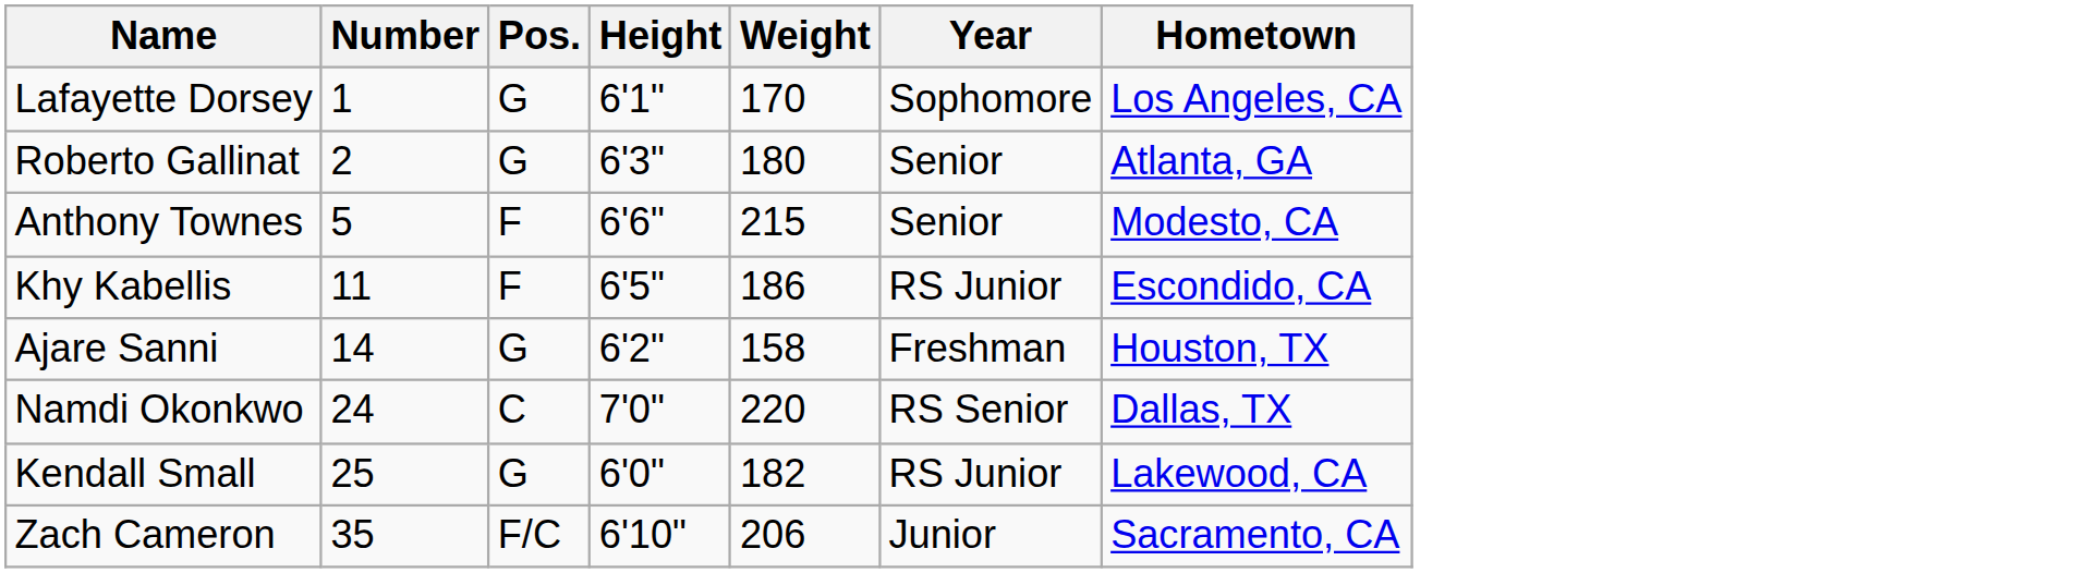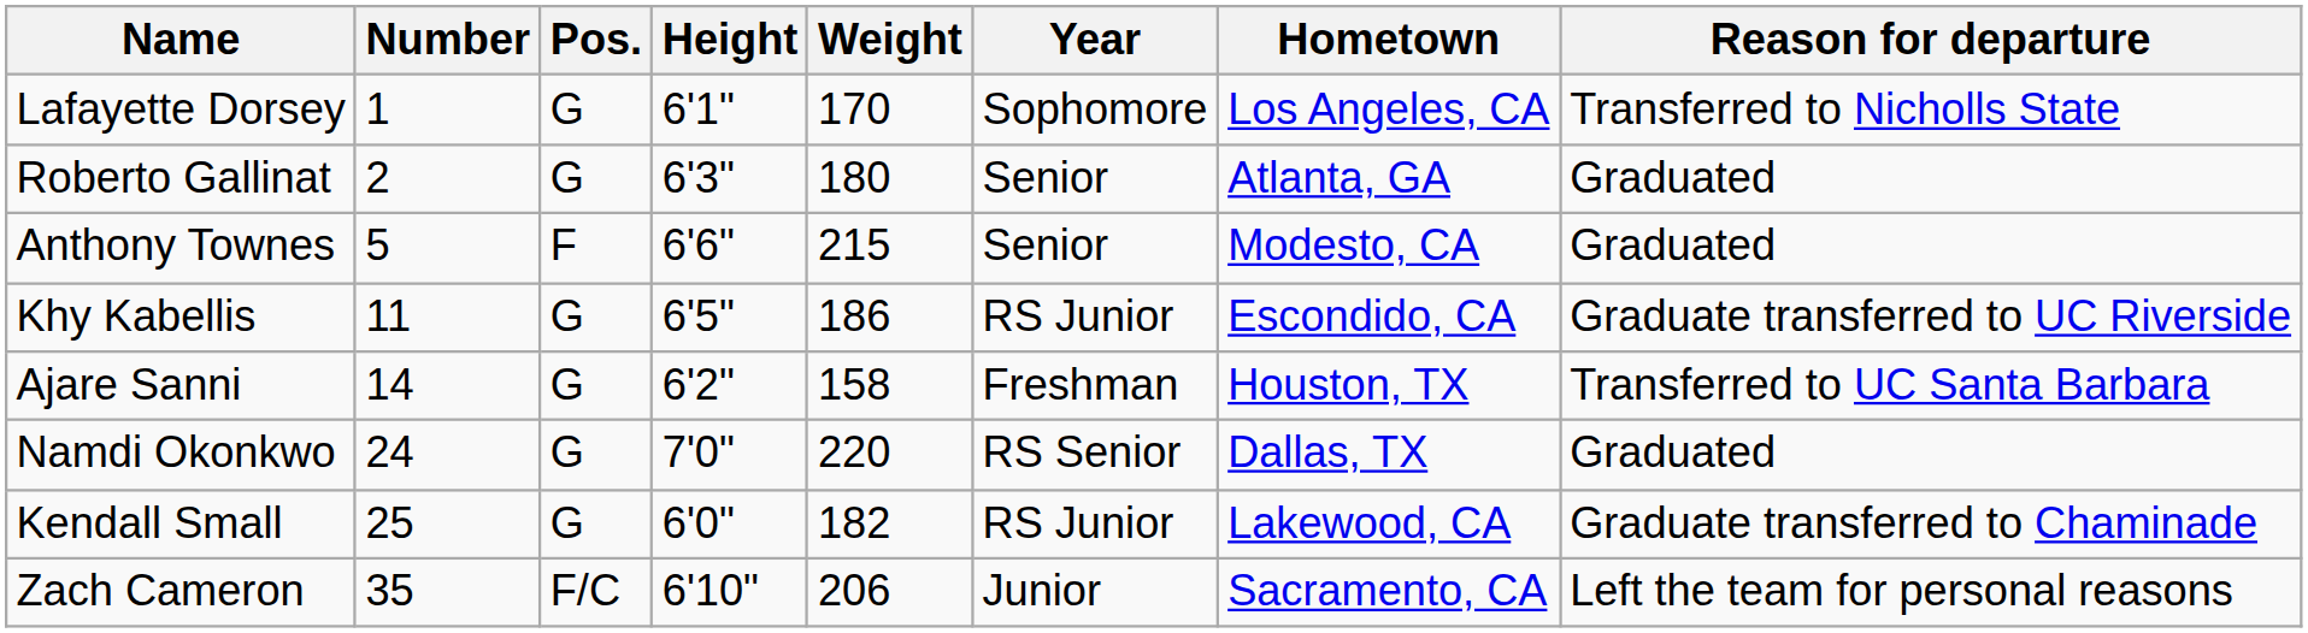 <table class="wikitable sortable" border="1">
 <tr>
 <th>Name</th>
 <th>Number</th>
 <th>Pos.</th>
 <th>Height</th>
 <th>Weight</th>
 <th>Year</th>
 <th>Hometown</th>
+<th class="unsortable">Reason for departure</th>
 </tr>
 <tr>
 <td>Lafayette Dorsey</td>
 <td>1</td>
 <td>G</td>
 <td>6'1"</td>
 <td>170</td>
 <td>Sophomore</td>
 <td><a href='#'>Los Angeles, CA</a></td>
+<td>Transferred to <a href='#'>Nicholls State</a></td>
 </tr>
 <tr>
 <td>Roberto Gallinat</td>
 <td>2</td>
 <td>G</td>
 <td>6'3"</td>
 <td>180</td>
 <td>Senior</td>
 <td><a href='#'>Atlanta, GA</a></td>
+<td>Graduated</td>
 </tr>
 <tr>
 <td>Anthony Townes</td>
 <td>5</td>
 <td>F</td>
 <td>6'6"</td>
 <td>215</td>
 <td>Senior</td>
 <td><a href='#'>Modesto, CA</a></td>
+<td>Graduated</td>
 </tr>
 <tr>
 <td>Khy Kabellis</td>
 <td>11</td>
-<td>F</td>
+<td>G</td>
 <td>6'5"</td>
 <td>186</td>
 <td>RS Junior</td>
 <td><a href='#'>Escondido, CA</a></td>
+<td>Graduate transferred to <a href='#'>UC Riverside</a></td>
 </tr>
 <tr>
 <td>Ajare Sanni</td>
 <td>14</td>
 <td>G</td>
 <td>6'2"</td>
 <td>158</td>
 <td>Freshman</td>
 <td><a href='#'>Houston, TX</a></td>
+<td>Transferred to <a href='#'>UC Santa Barbara</a></td>
 </tr>
 <tr>
 <td>Namdi Okonkwo</td>
 <td>24</td>
-<td>C</td>
+<td>G</td>
 <td>7'0"</td>
 <td>220</td>
 <td>RS Senior</td>
 <td><a href='#'>Dallas, TX</a></td>
+<td>Graduated</td>
 </tr>
 <tr>
 <td>Kendall Small</td>
 <td>25</td>
 <td>G</td>
 <td>6'0"</td>
 <td>182</td>
 <td>RS Junior</td>
 <td><a href='#'>Lakewood, CA</a></td>
+<td>Graduate transferred to <a href='#'>Chaminade</a></td>
 </tr>
 <tr>
 <td>Zach Cameron</td>
 <td>35</td>
 <td>F/C</td>
 <td>6'10"</td>
 <td>206</td>
 <td>Junior</td>
 <td><a href='#'>Sacramento, CA</a></td>
+<td>Left the team for personal reasons</td>
 </tr>
 </table>
